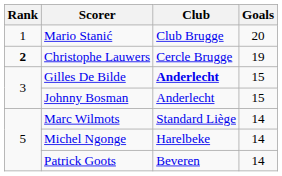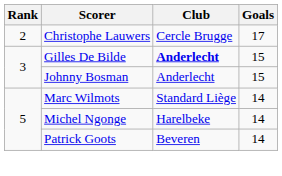 <table class="wikitable">
 <tr>
 <th>Rank</th>
 <th>Scorer</th>
 <th>Club</th>
 <th>Goals</th>
 </tr>
 <tr>
-<td align=center>1</td>
-<td> <a href='#'>Mario Stanić</a></td>
-<td><a href='#'>Club Brugge</a></td>
-<td align=center>20</td>
-</tr>
-<tr>
-<td align=center><strong>2</strong></td>
+<td align=center>2</td>
 <td> <a href='#'>Christophe Lauwers</a></td>
 <td><a href='#'>Cercle Brugge</a></td>
-<td align=center>19</td>
+<td align=center>17</td>
 </tr>
 <tr>
 <td rowspan=2 align=center>3</td>
 <td> <a href='#'>Gilles De Bilde</a></td>
 <td><strong><a href='#'>Anderlecht</a></strong></td>
 <td align=center>15</td>
 </tr>
 <tr>
 <td> <a href='#'>Johnny Bosman</a></td>
 <td><a href='#'>Anderlecht</a></td>
 <td align=center>15</td>
 </tr>
 <tr>
 <td rowspan=3 align=center>5</td>
 <td> <a href='#'>Marc Wilmots</a></td>
 <td><a href='#'>Standard Liège</a></td>
 <td align=center>14</td>
 </tr>
 <tr>
 <td> <a href='#'>Michel Ngonge</a></td>
 <td><a href='#'>Harelbeke</a></td>
 <td align=center>14</td>
 </tr>
 <tr>
 <td> <a href='#'>Patrick Goots</a></td>
 <td><a href='#'>Beveren</a></td>
 <td align=center>14</td>
 </tr>
 </table>
